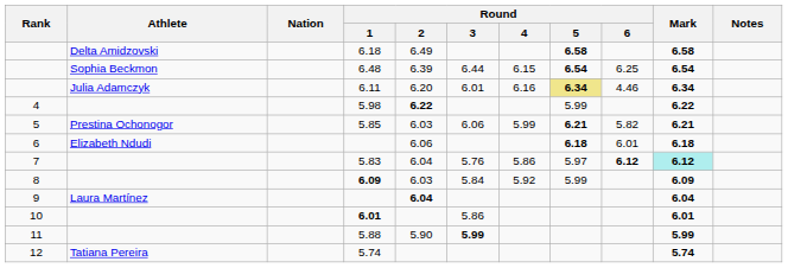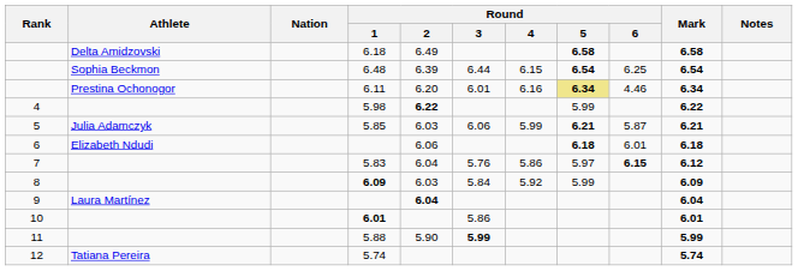 <table class="wikitable sortable" style="text-align:center;width: 85%;">
 <tr>
 <th rowspan=2>Rank</th>
 <th rowspan=2>Athlete</th>
 <th rowspan=2>Nation</th>
 <th colspan=6>Round</th>
 <th rowspan=2>Mark</th>
 <th rowspan=2>Notes</th>
 </tr>
 <tr>
 <th>1</th>
 <th>2</th>
 <th>3</th>
 <th>4</th>
 <th>5</th>
 <th>6</th>
 </tr>
 <tr>
 <td></td>
 <td align=left><a href='#'>Delta Amidzovski</a></td>
 <td align=left></td>
 <td>6.18</td>
 <td>6.49</td>
 <td></td>
 <td></td>
 <td><strong>6.58</strong></td>
 <td></td>
 <td><strong>6.58</strong></td>
 <td></td>
 </tr>
 <tr>
 <td></td>
 <td align=left><a href='#'>Sophia Beckmon</a></td>
 <td align=left></td>
 <td>6.48</td>
 <td>6.39</td>
 <td>6.44</td>
 <td>6.15</td>
 <td><strong>6.54</strong></td>
 <td>6.25</td>
 <td><strong>6.54</strong></td>
 <td></td>
 </tr>
 <tr>
 <td></td>
-<td align=left><a href='#'>Julia Adamczyk</a></td>
+<td align=left><a href='#'>Prestina Ochonogor</a></td>
 <td align=left></td>
 <td>6.11</td>
 <td>6.20</td>
 <td>6.01</td>
 <td>6.16</td>
 <td style="background: khaki;"><strong>6.34</strong></td>
 <td>4.46</td>
 <td><strong>6.34</strong></td>
 <td></td>
 </tr>
 <tr>
 <td>4</td>
 <td align=left></td>
 <td align=left></td>
 <td>5.98</td>
 <td><strong>6.22</strong></td>
 <td></td>
 <td></td>
 <td>5.99</td>
 <td></td>
 <td><strong>6.22</strong></td>
 <td></td>
 </tr>
 <tr>
 <td>5</td>
-<td align=left><a href='#'>Prestina Ochonogor</a></td>
+<td align=left><a href='#'>Julia Adamczyk</a></td>
 <td align=left></td>
 <td>5.85</td>
 <td>6.03</td>
 <td>6.06</td>
 <td>5.99</td>
 <td><strong>6.21</strong></td>
-<td>5.82</td>
+<td>5.87</td>
 <td><strong>6.21</strong></td>
 <td></td>
 </tr>
 <tr>
 <td>6</td>
 <td align=left><a href='#'>Elizabeth Ndudi</a></td>
 <td align=left></td>
 <td></td>
 <td>6.06</td>
 <td></td>
 <td></td>
 <td><strong>6.18</strong></td>
 <td>6.01</td>
 <td><strong>6.18</strong></td>
 <td></td>
 </tr>
 <tr>
 <td>7</td>
 <td align=left></td>
 <td align=left></td>
 <td>5.83</td>
 <td>6.04</td>
 <td>5.76</td>
 <td>5.86</td>
 <td>5.97</td>
+<td><strong>6.15</strong></td>
 <td><strong>6.12</strong></td>
-<td style="background: paleturquoise;"><strong>6.12</strong></td>
 <td></td>
 </tr>
 <tr>
 <td>8</td>
 <td align=left></td>
 <td align=left></td>
 <td><strong>6.09</strong></td>
 <td>6.03</td>
 <td>5.84</td>
 <td>5.92</td>
 <td>5.99</td>
 <td></td>
 <td><strong>6.09</strong></td>
 <td></td>
 </tr>
 <tr>
 <td>9</td>
 <td align=left><a href='#'>Laura Martínez</a></td>
 <td align=left></td>
 <td></td>
 <td><strong>6.04</strong></td>
 <td></td>
 <td></td>
 <td></td>
 <td></td>
 <td><strong>6.04</strong></td>
 <td></td>
 </tr>
 <tr>
 <td>10</td>
 <td align=left></td>
 <td align=left></td>
 <td><strong>6.01</strong></td>
 <td></td>
 <td>5.86</td>
 <td></td>
 <td></td>
 <td></td>
 <td><strong>6.01</strong></td>
 <td></td>
 </tr>
 <tr>
 <td>11</td>
 <td align=left></td>
 <td align=left></td>
 <td>5.88</td>
 <td>5.90</td>
 <td><strong>5.99</strong></td>
 <td></td>
 <td></td>
 <td></td>
 <td><strong>5.99</strong></td>
 <td></td>
 </tr>
 <tr>
 <td>12</td>
 <td align=left><a href='#'>Tatiana Pereira</a></td>
 <td align=left></td>
 <td>5.74</td>
 <td></td>
 <td></td>
 <td></td>
 <td></td>
 <td></td>
 <td><strong>5.74</strong></td>
 <td></td>
 </tr>
 </table>
